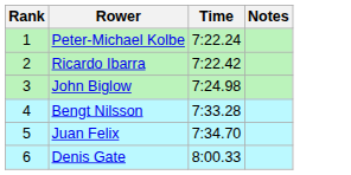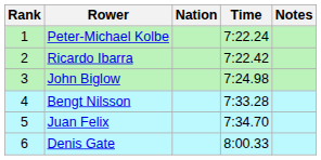 <table class="wikitable sortable" style="text-align:center">
 <tr>
 <th>Rank</th>
 <th>Rower</th>
+<th>Nation</th>
 <th>Time</th>
 <th>Notes</th>
 </tr>
 <tr bgcolor=bbf3bb>
 <td>1</td>
 <td align=left><a href='#'>Peter-Michael Kolbe</a></td>
+<td align=left></td>
 <td>7:22.24</td>
 <td></td>
 </tr>
 <tr bgcolor=bbf3bb>
 <td>2</td>
 <td align=left><a href='#'>Ricardo Ibarra</a></td>
+<td align=left></td>
 <td>7:22.42</td>
 <td></td>
 </tr>
 <tr bgcolor=bbf3bb>
 <td>3</td>
 <td align=left><a href='#'>John Biglow</a></td>
+<td align=left></td>
 <td>7:24.98</td>
 <td></td>
 </tr>
 <tr bgcolor=bbf9ff>
 <td>4</td>
 <td align=left><a href='#'>Bengt Nilsson</a></td>
+<td align=left></td>
 <td>7:33.28</td>
 <td></td>
 </tr>
 <tr bgcolor=bbf9ff>
 <td>5</td>
 <td align=left><a href='#'>Juan Felix</a></td>
+<td align=left></td>
 <td>7:34.70</td>
 <td></td>
 </tr>
 <tr bgcolor=bbf9ff>
 <td>6</td>
 <td align=left><a href='#'>Denis Gate</a></td>
+<td align=left></td>
 <td>8:00.33</td>
 <td></td>
 </tr>
 </table>
